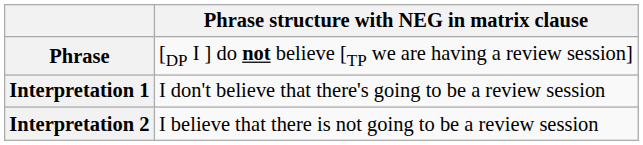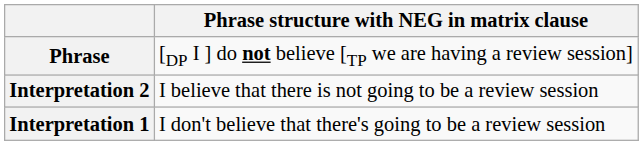 <table class="wikitable">
 <tr>
 <th></th>
 <th>Phrase structure with NEG in matrix clause</th>
 </tr>
 <tr>
 <th>Phrase</th>
 <td>[<sub>DP</sub> I ] do <strong><u>not</u></strong> believe [<sub>TP</sub> we are having a review session]</td>
 </tr>
 <tr>
+<th>Interpretation 2</th>
+<td>I believe that there is not going to be a review session</td>
+</tr>
+<tr>
 <th>Interpretation 1</th>
 <td>I don't believe that there's going to be a review session</td>
 </tr>
-<tr>
-<th>Interpretation 2</th>
-<td>I believe that there is not going to be a review session</td>
-</tr>
 </table>
